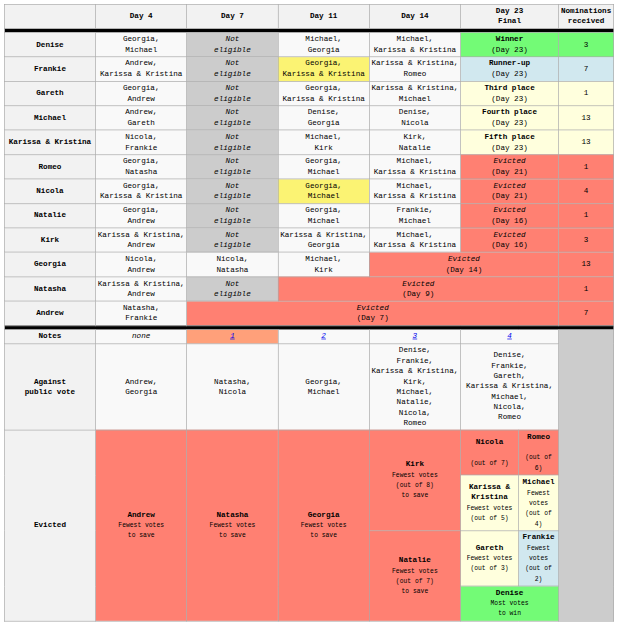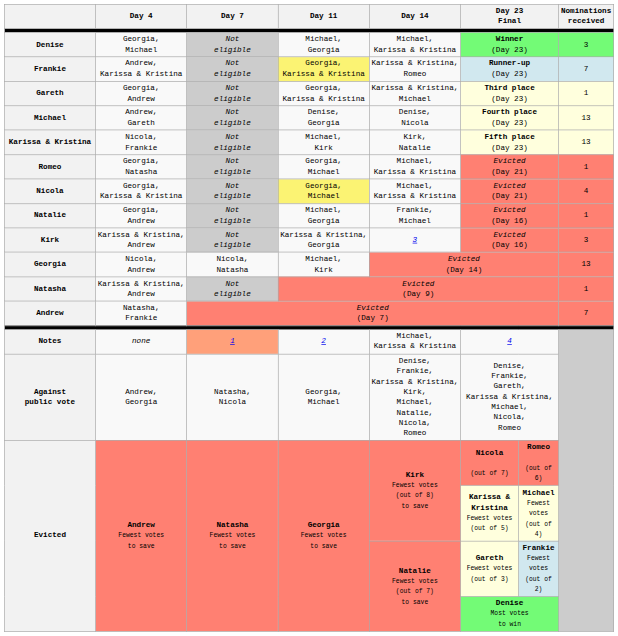 <table class="wikitable nowrap" style="text-align:center; width:100%; font-size:85%; line-height:15px;">
 <tr>
 <th style="width: 13%;"></th>
 <th style="width: 13%;">Day 4</th>
 <th style="width: 13%;">Day 7</th>
 <th style="width: 13%;">Day 11</th>
 <th style="width: 13%;">Day 14</th>
 <th style="width: 13%;" colspan=2>Day 23<br>Final</th>
 <th style="width:1%">Nominations<br>received</th>
 </tr>
 <tr>
 <th style="background:#000;" colspan="8"></th>
 </tr>
 <tr>
 <th>Denise</th>
 <td>Georgia,<br>Michael</td>
 <td style="background:#ccc; text-align:center;"><em>Not<br>eligible</em></td>
 <td>Michael,<br>Georgia</td>
 <td>Michael,<br>Karissa & Kristina</td>
 <td style="background:#73FB76" colspan="2"><strong>Winner</strong><br>(Day 23)</td>
 <td style="background:#73FB76;">3</td>
 </tr>
 <tr>
 <th>Frankie</th>
 <td>Andrew,<br>Karissa & Kristina</td>
 <td style="background:#ccc; text-align:center;"><em>Not<br>eligible</em></td>
 <td style="background:#FBF373; text-align:center">Georgia,<br>Karissa & Kristina</td>
 <td>Karissa & Kristina,<br>Romeo</td>
 <td style="background:#D1E8EF" colspan="2"><strong>Runner-up</strong><br>(Day 23)</td>
 <td style="background:#D1E8EF;">7</td>
 </tr>
 <tr>
 <th>Gareth</th>
 <td>Georgia,<br>Andrew</td>
 <td style="background:#ccc; text-align:center;"><em>Not<br>eligible</em></td>
 <td>Georgia,<br>Karissa & Kristina</td>
 <td>Karissa & Kristina,<br>Michael</td>
 <td style="background:#ffffdd" colspan="2"><strong>Third place </strong><br>(Day 23)</td>
 <td style="background:#ffffdd;">1</td>
 </tr>
 <tr>
 <th>Michael</th>
 <td>Andrew,<br>Gareth</td>
 <td style="background:#ccc; text-align:center;"><em>Not<br>eligible</em></td>
 <td>Denise,<br>Georgia</td>
 <td>Denise,<br>Nicola</td>
 <td style="background:#ffffdd" colspan="2"><strong>Fourth place </strong><br>(Day 23)</td>
 <td style="background:#ffffdd;">13</td>
 </tr>
 <tr>
 <th>Karissa & Kristina</th>
 <td>Nicola,<br>Frankie</td>
 <td style="background:#ccc; text-align:center;"><em>Not<br>eligible</em></td>
 <td>Michael,<br>Kirk</td>
 <td>Kirk,<br>Natalie</td>
 <td style="background:#ffffdd" colspan="2"><strong>Fifth place </strong><br>(Day 23)</td>
 <td style="background:#ffffdd;">13</td>
 </tr>
 <tr>
 <th>Romeo</th>
 <td>Georgia,<br>Natasha</td>
 <td style="background:#ccc; text-align:center;"><em>Not<br>eligible</em></td>
 <td>Georgia,<br>Michael</td>
 <td>Michael,<br>Karissa & Kristina</td>
 <td style="background:#FF8072;" colspan="2"><em>Evicted</em><br>(Day 21)</td>
 <td style="background:#FF8072;">1</td>
 </tr>
 <tr>
 <th>Nicola</th>
 <td>Georgia,<br>Karissa & Kristina</td>
 <td style="background:#ccc; text-align:center;"><em>Not<br>eligible</em></td>
 <td style="background:#FBF373; text-align:center">Georgia,<br>Michael</td>
 <td>Michael,<br>Karissa & Kristina</td>
 <td style="background:#FF8072;" colspan="2"><em>Evicted</em><br>(Day 21)</td>
 <td style="background:#FF8072;">4</td>
 </tr>
 <tr>
 <th>Natalie</th>
 <td>Georgia,<br>Andrew</td>
 <td style="background:#ccc; text-align:center;"><em>Not<br>eligible</em></td>
-<td>Georgia,<br>Michael</td>
+<td>Michael,<br>Georgia</td>
 <td>Frankie,<br>Michael</td>
 <td style="background:#FF8072;" colspan="2"><em>Evicted</em><br>(Day 16)</td>
 <td style="background:#FF8072;">1</td>
 </tr>
 <tr>
 <th>Kirk</th>
 <td>Karissa & Kristina,<br>Andrew</td>
 <td style="background:#ccc; text-align:center;"><em>Not<br>eligible</em></td>
 <td>Karissa & Kristina,<br>Georgia</td>
-<td>Michael,<br>Karissa & Kristina</td>
+<td><cite><em><a href='#'>3</a></em></cite></td>
 <td style="background:#FF8072;" colspan="2"><em>Evicted</em><br>(Day 16)</td>
 <td style="background:#FF8072;">3</td>
 </tr>
 <tr>
 <th>Georgia</th>
 <td>Nicola,<br>Andrew</td>
 <td style="background:#; text-align:center">Nicola,<br>Natasha</td>
 <td>Michael,<br>Kirk</td>
 <td style="background:#FF8072;" colspan="3"><em>Evicted</em><br>(Day 14)</td>
 <td style="background:#FF8072;">13</td>
 </tr>
 <tr>
 <th>Natasha</th>
 <td>Karissa & Kristina,<br>Andrew</td>
 <td style="background:#ccc; text-align:center;"><em>Not<br>eligible</em></td>
 <td style="background:#FF8072;" colspan="4"><em>Evicted</em><br>(Day 9)</td>
 <td style="background:#FF8072;">1</td>
 </tr>
 <tr>
 <th>Andrew</th>
 <td>Natasha,<br>Frankie</td>
 <td style="background:#FF8072;" colspan="5"><em>Evicted</em><br>(Day 7)</td>
 <td style="background:#FF8072;">7</td>
 </tr>
 <tr>
 <th style="background:#000;" colspan="8"></th>
 </tr>
 <tr>
 <th>Notes</th>
 <td><em>none</em></td>
 <td style="background: lightsalmon;"><cite><em><a href='#'>1</a></em></cite></td>
 <td><cite><em><a href='#'>2</a></em></cite></td>
-<td><cite><em><a href='#'>3</a></em></cite></td>
+<td>Michael,<br>Karissa & Kristina</td>
 <td colspan=2><cite><em><a href='#'>4</a></em></cite></td>
 <td rowspan="6" style="background:#ccc;"></td>
 </tr>
 <tr>
 <th>Against<br>public vote</th>
 <td>Andrew,<br>Georgia</td>
 <td>Natasha,<br>Nicola</td>
 <td>Georgia,<br>Michael</td>
 <td>Denise,<br>Frankie,<br>Karissa & Kristina,<br>Kirk,<br>Michael,<br>Natalie,<br>Nicola,<br>Romeo</td>
 <td colspan="2">Denise,<br>Frankie,<br>Gareth,<br>Karissa & Kristina,<br>Michael,<br>Nicola,<br>Romeo</td>
 </tr>
 <tr>
 <th rowspan=4>Evicted</th>
 <td rowspan=4 style="background:#FF8072"><strong>Andrew</strong> <br><small>Fewest votes<br>to save</small></td>
 <td rowspan=4 style="background:#FF8072"><strong>Natasha</strong> <br><small>Fewest votes<br>to save</small></td>
 <td rowspan=4 style="background:#FF8072"><strong>Georgia</strong><br><small>Fewest votes<br>to save</small></td>
 <td rowspan=2 style="background:#FF8072"><strong>Kirk</strong><br><small>Fewest votes<br>(out of 8)<br>to save</small></td>
 <td style="background:#ff8072;"><strong>Nicola</strong><small><br><br>(out of 7)</small></td>
 <td style="background:#ff8072;"><strong>Romeo</strong><small><br><br>(out of 6)</small></td>
 </tr>
 <tr style="background:#ffffdd;">
 <td><strong>Karissa & Kristina</strong><small><br>Fewest votes<br>(out of 5)</small></td>
 <td><strong>Michael</strong><small><br>Fewest votes<br>(out of 4)</small></td>
 </tr>
 <tr>
 <td rowspan=2 style="background:#FF8072"><strong>Natalie</strong><br><small>Fewest votes<br>(out of 7)<br>to save</small></td>
 <td style="background:#ffffdd;"><strong>Gareth</strong><small><br>Fewest votes<br>(out of 3)</small></td>
 <td style="background:#d1e8ef;"><strong>Frankie</strong><small><br>Fewest votes<br>(out of 2)</small></td>
 </tr>
 <tr>
 <td style="background:#73fb76;" colspan="2"><strong>Denise</strong><br><small>Most votes<br>to win</small></td>
 </tr>
 </table>
